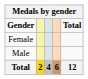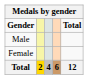 <table class="wikitable" border="1" style="font-size:85%; float:right">
 <tr style="background:#efefef;">
 <th colspan=5><strong>Medals by gender</strong></th>
 </tr>
 <tr align=center>
 <td><strong>Gender</strong></td>
 <td bgcolor=#F7F6A8></td>
 <td bgcolor=#DCE5E5></td>
 <td bgcolor=#FFDAB9></td>
 <td><strong>Total</strong></td>
 </tr>
 <tr align=center>
-<td>Female</td>
+<td>Male</td>
 <td style="background:#F7F6A8;"></td>
 <td style="background:#DCE5E5;"></td>
 <td style="background:#FFDAB9;"></td>
 <td></td>
 </tr>
 <tr align=center>
-<td>Male</td>
+<td>Female</td>
 <td style="background:#F7F6A8;"></td>
 <td style="background:#DCE5E5;"></td>
 <td style="background:#FFDAB9;"></td>
 <td></td>
 </tr>
 <tr align=center>
 <th><strong>Total</strong></th>
 <th style="background:gold;"><strong>2</strong></th>
 <th style="background:silver;"><strong>4</strong></th>
 <th style="background:#c96;"><strong>6</strong></th>
 <th><strong>12</strong></th>
 </tr>
 </table>
